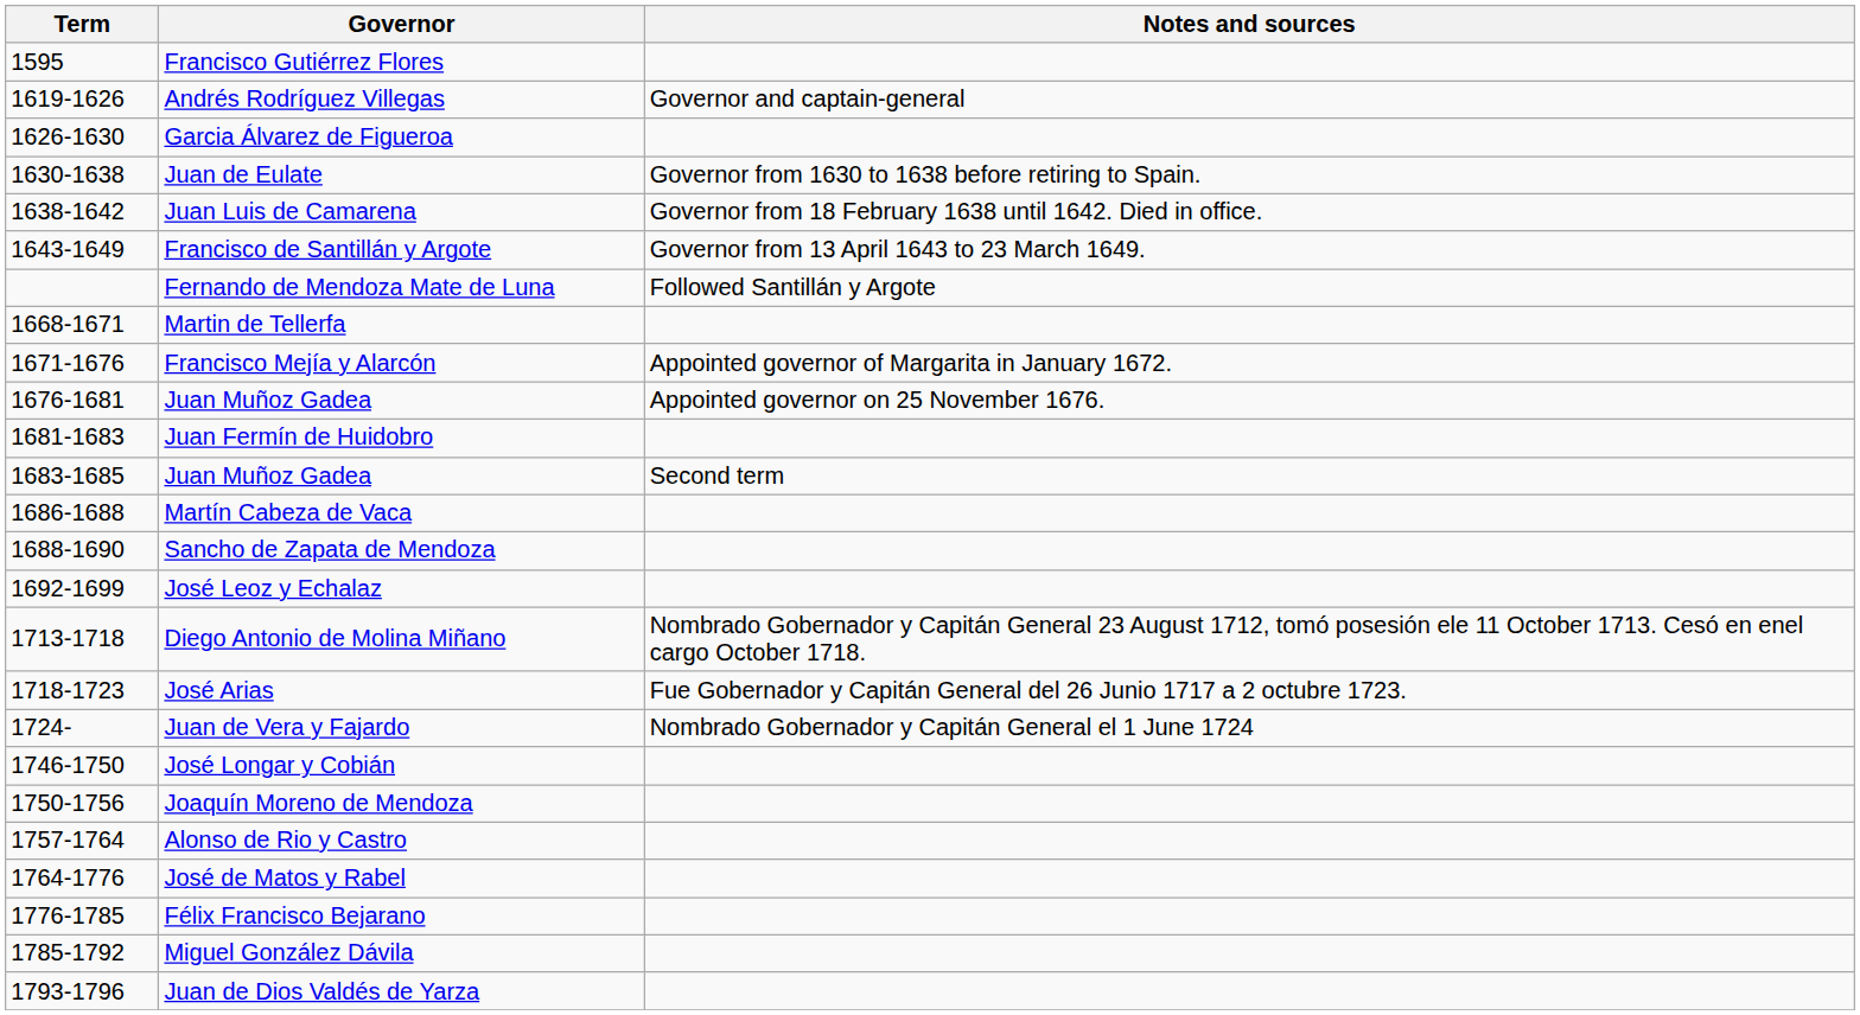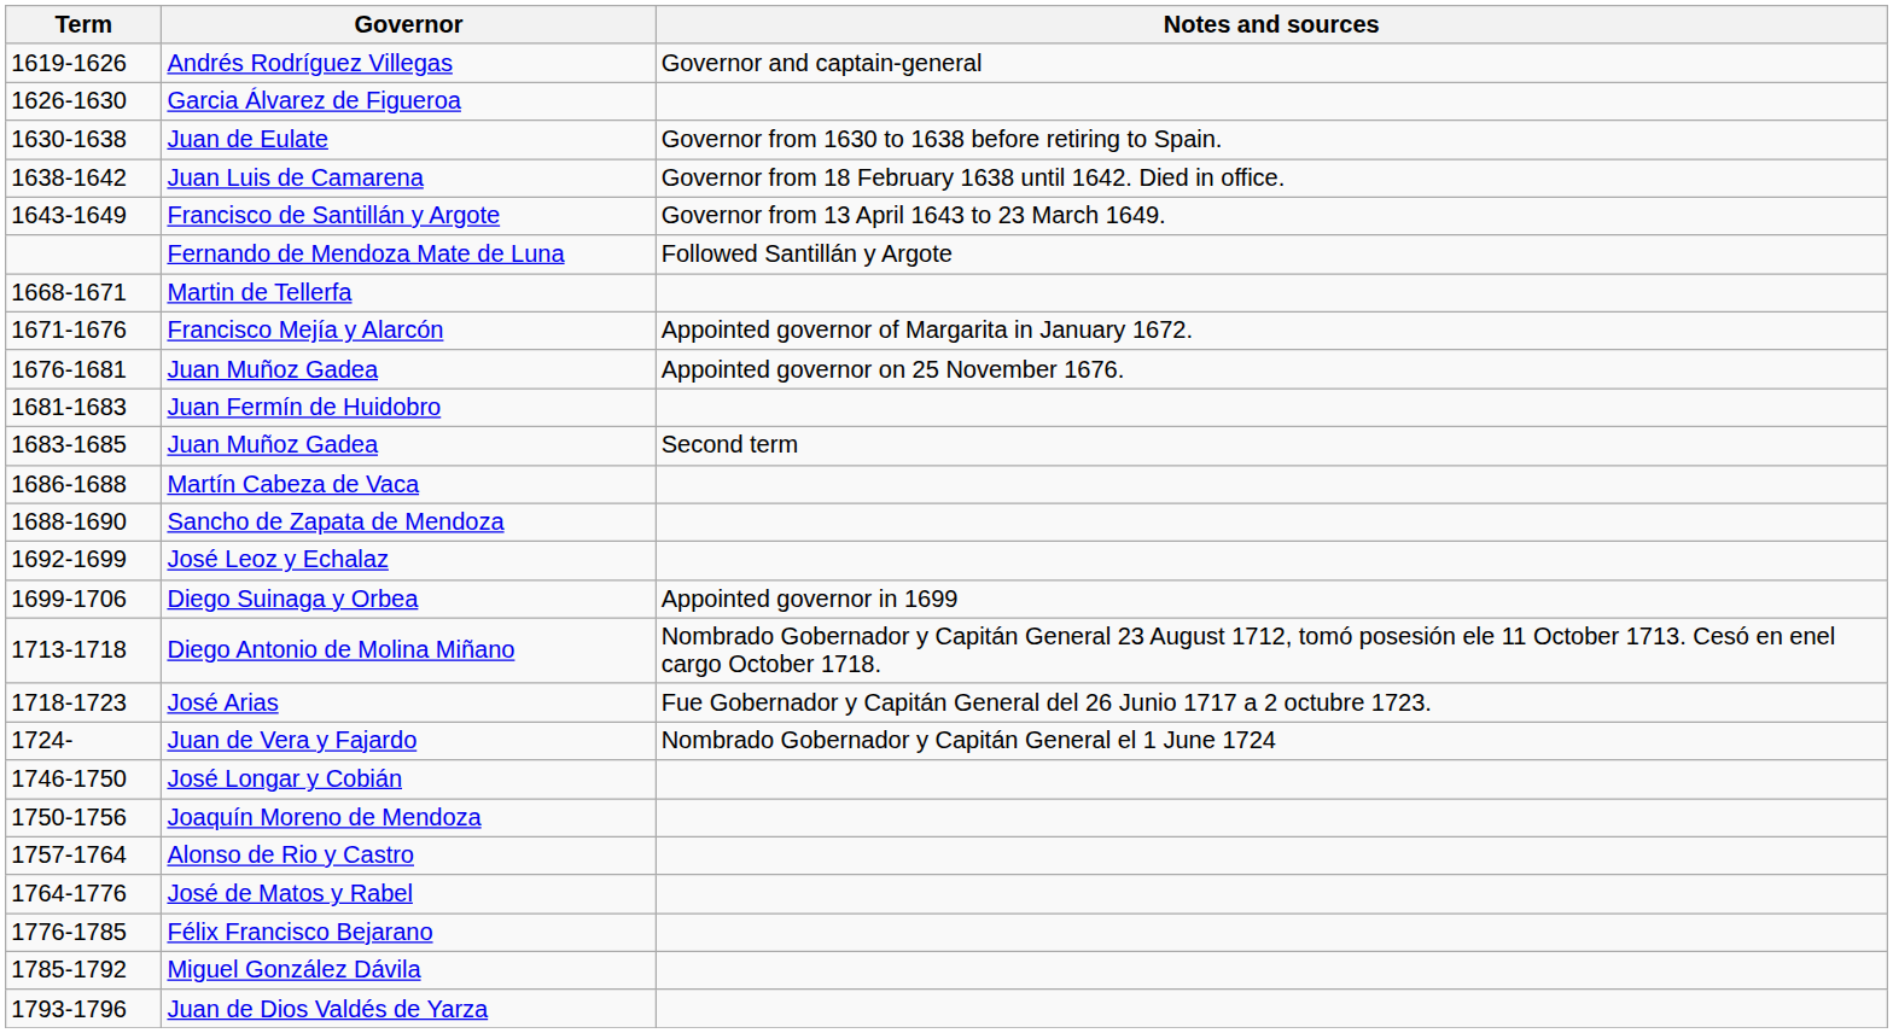 <table class=wikitable sortable>
 <tr>
 <th style="width:6em;">Term</th>
 <th style="width:20em;">Governor</th>
 <th>Notes and sources</th>
-</tr>
-<tr>
-<td>1595</td>
-<td><a href='#'>Francisco Gutiérrez Flores</a></td>
-<td></td>
 </tr>
 <tr>
 <td>1619-1626</td>
 <td><a href='#'>Andrés Rodríguez Villegas</a></td>
 <td>Governor and captain-general</td>
 </tr>
 <tr>
 <td>1626-1630</td>
 <td><a href='#'>Garcia Álvarez de Figueroa</a></td>
 <td></td>
 </tr>
 <tr>
 <td>1630-1638</td>
 <td><a href='#'>Juan de Eulate</a></td>
 <td>Governor from 1630 to 1638 before retiring to Spain.</td>
 </tr>
 <tr>
 <td>1638-1642</td>
 <td><a href='#'>Juan Luis de Camarena</a></td>
 <td>Governor from 18 February 1638 until 1642.  Died in office.</td>
 </tr>
 <tr>
 <td>1643-1649</td>
 <td><a href='#'>Francisco de Santillán y Argote</a></td>
 <td>Governor from 13 April 1643 to 23 March 1649.</td>
 </tr>
 <tr>
 <td></td>
 <td><a href='#'>Fernando de Mendoza Mate de Luna</a></td>
 <td>Followed Santillán y Argote</td>
 </tr>
 <tr>
 <td>1668-1671</td>
 <td><a href='#'>Martin de Tellerfa</a></td>
 <td></td>
 </tr>
 <tr>
 <td>1671-1676</td>
 <td><a href='#'>Francisco Mejía y Alarcón</a></td>
 <td>Appointed governor of Margarita in January 1672.</td>
 </tr>
 <tr>
 <td>1676-1681</td>
 <td><a href='#'>Juan Muñoz Gadea</a></td>
 <td>Appointed governor on 25 November 1676.</td>
 </tr>
 <tr>
 <td>1681-1683</td>
 <td><a href='#'>Juan Fermín de Huidobro</a></td>
 <td></td>
 </tr>
 <tr>
 <td>1683-1685</td>
 <td><a href='#'>Juan Muñoz Gadea</a></td>
 <td>Second term</td>
 </tr>
 <tr>
 <td>1686-1688</td>
 <td><a href='#'>Martín Cabeza de Vaca</a></td>
 <td></td>
 </tr>
 <tr>
 <td>1688-1690</td>
 <td><a href='#'>Sancho de Zapata de Mendoza</a></td>
 <td></td>
 </tr>
 <tr>
 <td>1692-1699</td>
 <td><a href='#'>José Leoz y Echalaz</a></td>
 <td></td>
 </tr>
 <tr>
+<td>1699-1706</td>
+<td><a href='#'>Diego Suinaga y Orbea</a></td>
+<td>Appointed governor in 1699</td>
+</tr>
+<tr>
 <td>1713-1718</td>
 <td><a href='#'>Diego Antonio de Molina Miñano</a></td>
 <td>Nombrado Gobernador y Capitán General 23 August 1712, tomó posesión ele 11 October 1713. Cesó en  enel cargo October 1718.</td>
 </tr>
 <tr>
 <td>1718-1723</td>
 <td><a href='#'>José Arias</a></td>
 <td>Fue Gobernador y Capitán General del 26 Junio 1717 a 2 octubre 1723.</td>
 </tr>
 <tr>
 <td>1724-</td>
 <td><a href='#'>Juan de Vera y Fajardo</a></td>
 <td>Nombrado Gobernador y Capitán General el 1 June 1724</td>
 </tr>
 <tr>
 <td>1746-1750</td>
 <td><a href='#'>José Longar y Cobián</a></td>
 <td></td>
 </tr>
 <tr>
 <td>1750-1756</td>
 <td><a href='#'>Joaquín Moreno de Mendoza</a></td>
 <td></td>
 </tr>
 <tr>
 <td>1757-1764</td>
 <td><a href='#'>Alonso de Rio y Castro</a></td>
 <td></td>
 </tr>
 <tr>
 <td>1764-1776</td>
 <td><a href='#'>José de Matos y Rabel</a></td>
 <td></td>
 </tr>
 <tr>
 <td>1776-1785</td>
 <td><a href='#'>Félix Francisco Bejarano</a></td>
 <td></td>
 </tr>
 <tr>
 <td>1785-1792</td>
 <td><a href='#'>Miguel González Dávila</a></td>
 <td></td>
 </tr>
 <tr>
 <td>1793-1796</td>
 <td><a href='#'>Juan de Dios Valdés de Yarza</a></td>
 <td></td>
 </tr>
 <tr>
 </tr>
 </table>
